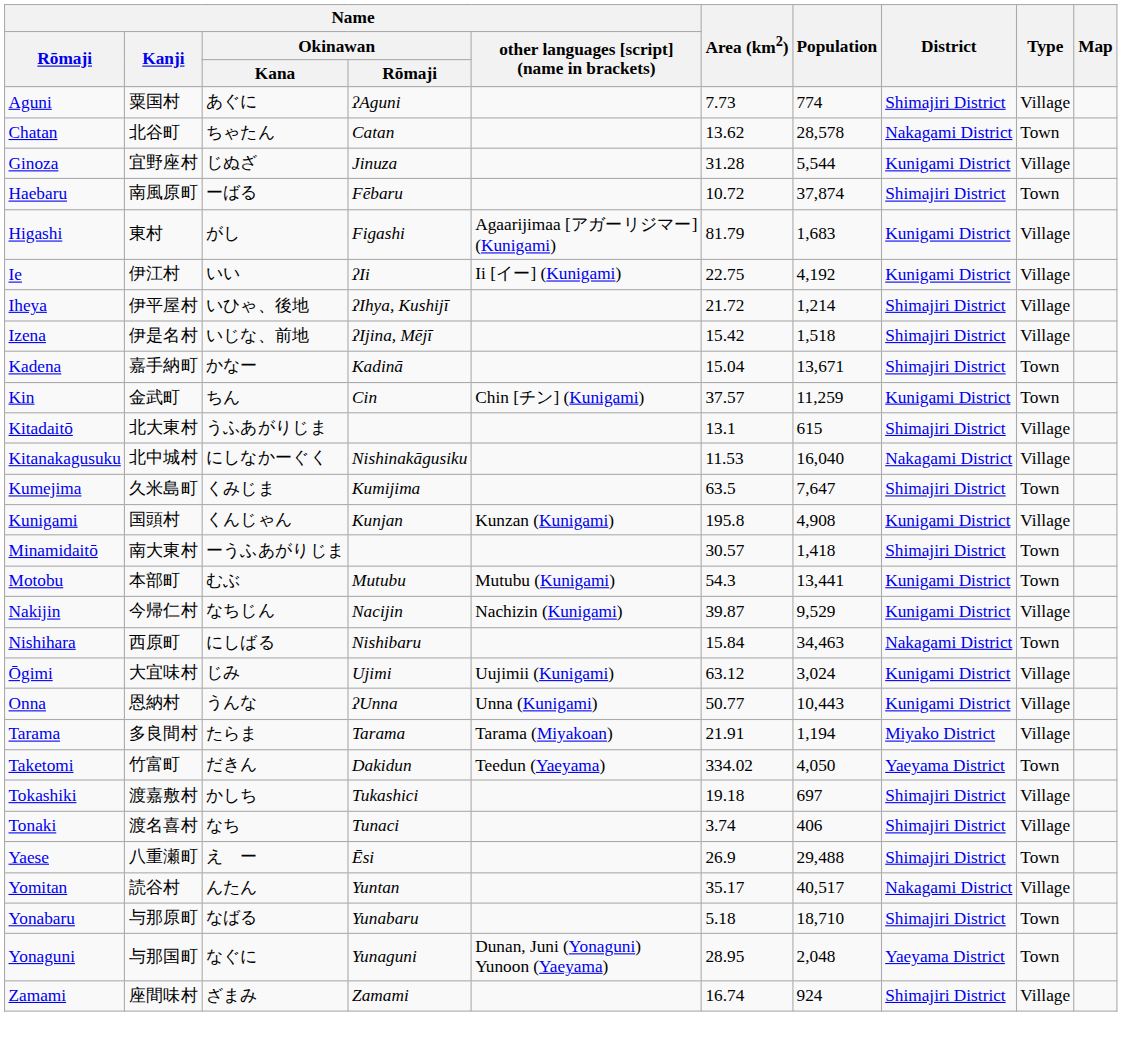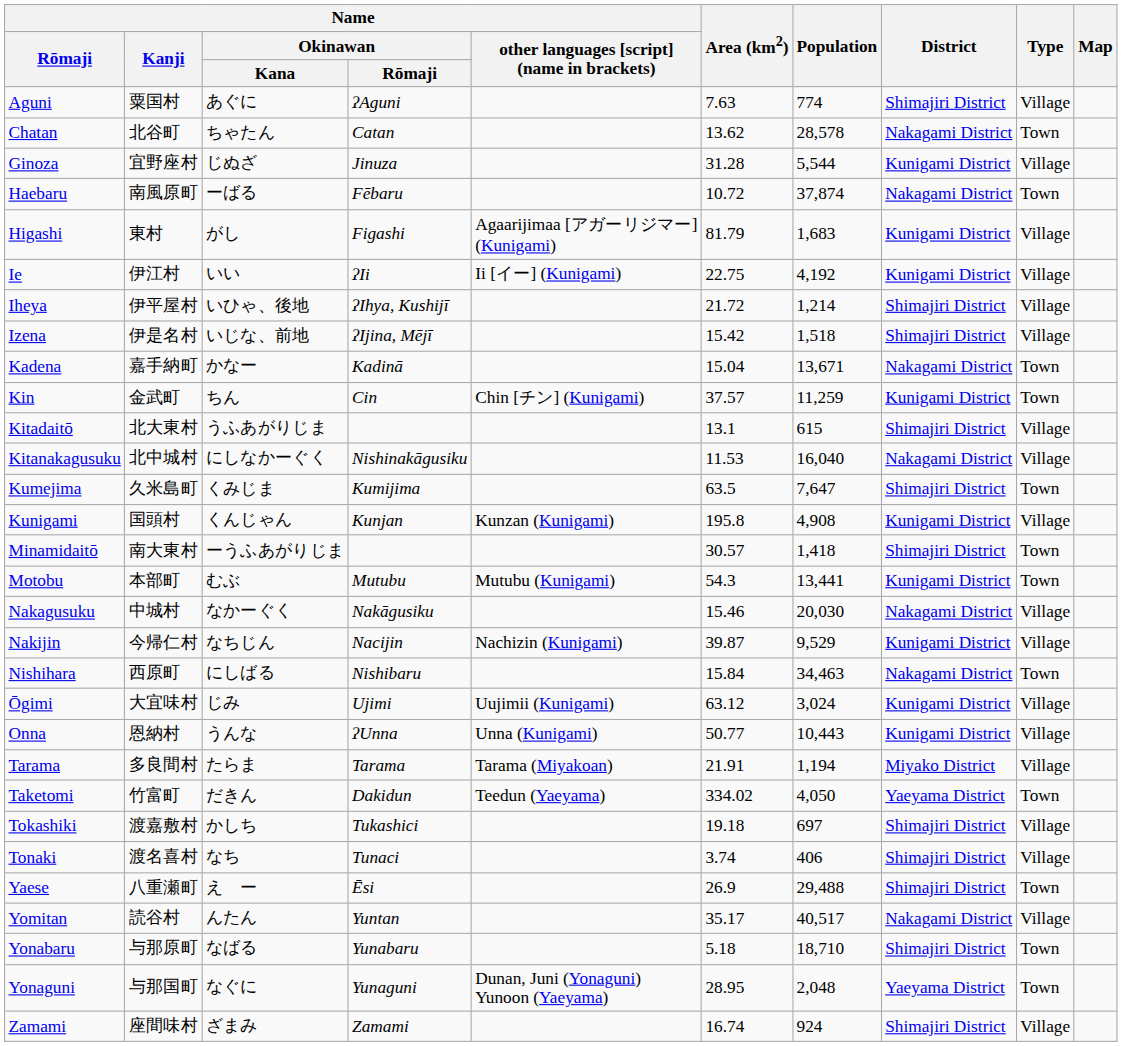 <table class="wikitable sortable">
 <tr>
 <th colspan="5">Name</th>
 <th rowspan="3">Area (km<sup>2</sup>)</th>
 <th rowspan="3">Population</th>
 <th rowspan="3">District</th>
 <th rowspan="3">Type</th>
 <th rowspan="3">Map</th>
 </tr>
 <tr>
 <th rowspan="2"><a href='#'>Rōmaji</a></th>
 <th rowspan="2"><a href='#'>Kanji</a></th>
 <th colspan="2">Okinawan</th>
 <th rowspan="2">other languages [script]<br>(name in brackets)</th>
 </tr>
 <tr>
 <th>Kana</th>
 <th>Rōmaji</th>
 </tr>
 <tr>
 <td> <a href='#'>Aguni</a></td>
 <td>粟国村</td>
 <td>あぐに</td>
 <td><em>ʔAguni</em></td>
 <td></td>
-<td>7.73</td>
+<td>7.63</td>
 <td>774</td>
 <td><a href='#'>Shimajiri District</a></td>
 <td>Village</td>
 <td></td>
 </tr>
 <tr>
 <td> <a href='#'>Chatan</a></td>
 <td>北谷町</td>
 <td>ちゃたん</td>
 <td><em>Catan</em></td>
 <td></td>
 <td>13.62</td>
 <td>28,578</td>
 <td><a href='#'>Nakagami District</a></td>
 <td>Town</td>
 <td></td>
 </tr>
 <tr>
 <td> <a href='#'>Ginoza</a></td>
 <td>宜野座村</td>
 <td>じぬざ</td>
 <td><em>Jinuza</em></td>
 <td></td>
 <td>31.28</td>
 <td>5,544</td>
 <td><a href='#'>Kunigami District</a></td>
 <td>Village</td>
 <td></td>
 </tr>
 <tr>
 <td> <a href='#'>Haebaru</a></td>
 <td>南風原町</td>
 <td>ーばる</td>
 <td><em>Fēbaru</em></td>
 <td></td>
 <td>10.72</td>
 <td>37,874</td>
-<td><a href='#'>Shimajiri District</a></td>
+<td><a href='#'>Nakagami District</a></td>
 <td>Town</td>
 <td></td>
 </tr>
 <tr>
 <td> <a href='#'>Higashi</a></td>
 <td>東村</td>
 <td>がし</td>
 <td><em>Figashi</em></td>
 <td>Agaarijimaa [アガーリジマー]<br>(<a href='#'>Kunigami</a>)</td>
 <td>81.79</td>
 <td>1,683</td>
 <td><a href='#'>Kunigami District</a></td>
 <td>Village</td>
 <td></td>
 </tr>
 <tr>
 <td> <a href='#'>Ie</a></td>
 <td>伊江村</td>
 <td>いい</td>
 <td><em>ʔIi</em></td>
 <td>Ii [イー] (<a href='#'>Kunigami</a>)</td>
 <td>22.75</td>
 <td>4,192</td>
 <td><a href='#'>Kunigami District</a></td>
 <td>Village</td>
 <td></td>
 </tr>
 <tr>
 <td> <a href='#'>Iheya</a></td>
 <td>伊平屋村</td>
 <td>いひゃ、後地</td>
 <td><em>ʔIhya, Kushijī</em></td>
 <td></td>
 <td>21.72</td>
 <td>1,214</td>
 <td><a href='#'>Shimajiri District</a></td>
 <td>Village</td>
 <td></td>
 </tr>
 <tr>
 <td> <a href='#'>Izena</a></td>
 <td>伊是名村</td>
 <td>いじな、前地</td>
 <td><em>ʔIjina, Mējī</em></td>
 <td></td>
 <td>15.42</td>
 <td>1,518</td>
 <td><a href='#'>Shimajiri District</a></td>
 <td>Village</td>
 <td></td>
 </tr>
 <tr>
 <td> <a href='#'>Kadena</a></td>
 <td>嘉手納町</td>
 <td>かなー</td>
 <td><em>Kadinā</em></td>
 <td></td>
 <td>15.04</td>
 <td>13,671</td>
-<td><a href='#'>Shimajiri District</a></td>
+<td><a href='#'>Nakagami District</a></td>
 <td>Town</td>
 <td></td>
 </tr>
 <tr>
 <td> <a href='#'>Kin</a></td>
 <td>金武町</td>
 <td>ちん</td>
 <td><em>Cin</em></td>
 <td>Chin [チン] (<a href='#'>Kunigami</a>)</td>
 <td>37.57</td>
 <td>11,259</td>
 <td><a href='#'>Kunigami District</a></td>
 <td>Town</td>
 <td></td>
 </tr>
 <tr>
 <td> <a href='#'>Kitadaitō</a></td>
 <td>北大東村</td>
 <td>うふあがりじま</td>
 <td><em></em></td>
 <td></td>
 <td>13.1</td>
 <td>615</td>
 <td><a href='#'>Shimajiri District</a></td>
 <td>Village</td>
 <td></td>
 </tr>
 <tr>
 <td> <a href='#'>Kitanakagusuku</a></td>
 <td>北中城村</td>
 <td>にしなかーぐく</td>
 <td><em>Nishinakāgusiku</em></td>
 <td></td>
 <td>11.53</td>
 <td>16,040</td>
 <td><a href='#'>Nakagami District</a></td>
 <td>Village</td>
 <td></td>
 </tr>
 <tr>
 <td> <a href='#'>Kumejima</a></td>
 <td>久米島町</td>
 <td>くみじま</td>
 <td><em>Kumijima</em></td>
 <td></td>
 <td>63.5</td>
 <td>7,647</td>
 <td><a href='#'>Shimajiri District</a></td>
 <td>Town</td>
 <td></td>
 </tr>
 <tr>
 <td> <a href='#'>Kunigami</a></td>
 <td>国頭村</td>
 <td>くんじゃん</td>
 <td><em>Kunjan</em></td>
 <td>Kunzan (<a href='#'>Kunigami</a>)</td>
 <td>195.8</td>
 <td>4,908</td>
 <td><a href='#'>Kunigami District</a></td>
 <td>Village</td>
 <td></td>
 </tr>
 <tr>
 <td> <a href='#'>Minamidaitō</a></td>
 <td>南大東村</td>
 <td>ーうふあがりじま</td>
 <td><em></em></td>
 <td></td>
 <td>30.57</td>
 <td>1,418</td>
 <td><a href='#'>Shimajiri District</a></td>
 <td>Town</td>
 <td></td>
 </tr>
 <tr>
 <td> <a href='#'>Motobu</a></td>
 <td>本部町</td>
 <td>むぶ</td>
 <td><em>Mutubu</em></td>
 <td>Mutubu (<a href='#'>Kunigami</a>)</td>
 <td>54.3</td>
 <td>13,441</td>
 <td><a href='#'>Kunigami District</a></td>
 <td>Town</td>
+<td></td>
+</tr>
+<tr>
+<td> <a href='#'>Nakagusuku</a></td>
+<td>中城村</td>
+<td>なかーぐく</td>
+<td><em>Nakāgusiku</em></td>
+<td></td>
+<td>15.46</td>
+<td>20,030</td>
+<td><a href='#'>Nakagami District</a></td>
+<td>Village</td>
 <td></td>
 </tr>
 <tr>
 <td> <a href='#'>Nakijin</a></td>
 <td>今帰仁村</td>
 <td>なちじん</td>
 <td><em>Nacijin</em></td>
 <td>Nachizin (<a href='#'>Kunigami</a>)</td>
 <td>39.87</td>
 <td>9,529</td>
 <td><a href='#'>Kunigami District</a></td>
 <td>Village</td>
 <td></td>
 </tr>
 <tr>
 <td> <a href='#'>Nishihara</a></td>
 <td>西原町</td>
 <td>にしばる</td>
 <td><em>Nishibaru</em></td>
 <td></td>
 <td>15.84</td>
 <td>34,463</td>
 <td><a href='#'>Nakagami District</a></td>
 <td>Town</td>
 <td></td>
 </tr>
 <tr>
 <td> <a href='#'>Ōgimi</a></td>
 <td>大宜味村</td>
 <td>じみ</td>
 <td><em>Ujimi</em></td>
 <td>Uujimii (<a href='#'>Kunigami</a>)</td>
 <td>63.12</td>
 <td>3,024</td>
 <td><a href='#'>Kunigami District</a></td>
 <td>Village</td>
 <td></td>
 </tr>
 <tr>
 <td> <a href='#'>Onna</a></td>
 <td>恩納村</td>
 <td>うんな</td>
 <td><em>ʔUnna</em></td>
 <td>Unna (<a href='#'>Kunigami</a>)</td>
 <td>50.77</td>
 <td>10,443</td>
 <td><a href='#'>Kunigami District</a></td>
 <td>Village</td>
 <td></td>
 </tr>
 <tr>
 <td> <a href='#'>Tarama</a></td>
 <td>多良間村</td>
 <td>たらま</td>
 <td><em>Tarama</em></td>
 <td>Tarama (<a href='#'>Miyakoan</a>)</td>
 <td>21.91</td>
 <td>1,194</td>
 <td><a href='#'>Miyako District</a></td>
 <td>Village</td>
 <td></td>
 </tr>
 <tr>
 <td> <a href='#'>Taketomi</a></td>
 <td>竹富町</td>
 <td>だきん</td>
 <td><em>Dakidun</em></td>
 <td>Teedun (<a href='#'>Yaeyama</a>)</td>
 <td>334.02</td>
 <td>4,050</td>
 <td><a href='#'>Yaeyama District</a></td>
 <td>Town</td>
 <td></td>
 </tr>
 <tr>
 <td> <a href='#'>Tokashiki</a></td>
 <td>渡嘉敷村</td>
 <td>かしち</td>
 <td><em>Tukashici</em></td>
 <td></td>
 <td>19.18</td>
 <td>697</td>
 <td><a href='#'>Shimajiri District</a></td>
 <td>Village</td>
 <td></td>
 </tr>
 <tr>
 <td> <a href='#'>Tonaki</a></td>
 <td>渡名喜村</td>
 <td>なち</td>
 <td><em>Tunaci</em></td>
 <td></td>
 <td>3.74</td>
 <td>406</td>
 <td><a href='#'>Shimajiri District</a></td>
 <td>Village</td>
 <td></td>
 </tr>
 <tr>
 <td> <a href='#'>Yaese</a></td>
 <td>八重瀬町</td>
 <td>え゙ー</td>
 <td><em>Ēsi</em></td>
 <td></td>
 <td>26.9</td>
 <td>29,488</td>
 <td><a href='#'>Shimajiri District</a></td>
 <td>Town</td>
 <td></td>
 </tr>
 <tr>
 <td> <a href='#'>Yomitan</a></td>
 <td>読谷村</td>
 <td>んたん</td>
 <td><em>Yuntan</em></td>
 <td></td>
 <td>35.17</td>
 <td>40,517</td>
 <td><a href='#'>Nakagami District</a></td>
 <td>Village</td>
 <td></td>
 </tr>
 <tr>
 <td> <a href='#'>Yonabaru</a></td>
 <td>与那原町</td>
 <td>なばる</td>
 <td><em>Yunabaru</em></td>
 <td></td>
 <td>5.18</td>
 <td>18,710</td>
 <td><a href='#'>Shimajiri District</a></td>
 <td>Town</td>
 <td></td>
 </tr>
 <tr>
 <td> <a href='#'>Yonaguni</a></td>
 <td>与那国町</td>
 <td>なぐに</td>
 <td><em>Yunaguni</em></td>
 <td>Dunan, Juni (<a href='#'>Yonaguni</a>)<br>Yunoon (<a href='#'>Yaeyama</a>)</td>
 <td>28.95</td>
 <td>2,048</td>
 <td><a href='#'>Yaeyama District</a></td>
 <td>Town</td>
 <td></td>
 </tr>
 <tr>
 <td> <a href='#'>Zamami</a></td>
 <td>座間味村</td>
 <td>ざまみ</td>
 <td><em>Zamami</em></td>
 <td></td>
 <td>16.74</td>
 <td>924</td>
 <td><a href='#'>Shimajiri District</a></td>
 <td>Village</td>
 <td></td>
 </tr>
 </table>
